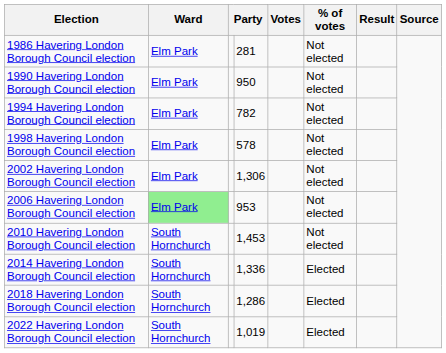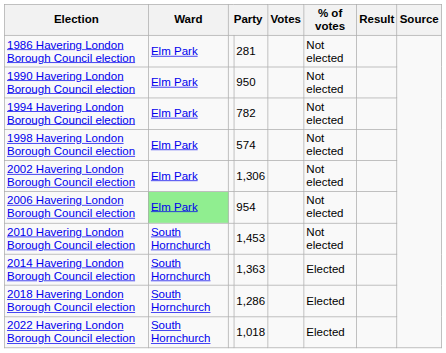 <table class="wikitable">
 <tr>
 <th>Election</th>
 <th>Ward</th>
 <th colspan=2>Party</th>
 <th>Votes</th>
 <th>% of votes</th>
 <th>Result</th>
 <th>Source</th>
 </tr>
 <tr>
 <td><a href='#'>1986 Havering London Borough Council election</a></td>
 <td><a href='#'>Elm Park</a></td>
 <td></td>
 <td>281</td>
 <td></td>
 <td>Not elected</td>
 <td></td>
 </tr>
 <tr>
 <td><a href='#'>1990 Havering London Borough Council election</a></td>
 <td><a href='#'>Elm Park</a></td>
 <td></td>
 <td>950</td>
 <td></td>
 <td>Not elected</td>
 <td></td>
 </tr>
 <tr>
 <td><a href='#'>1994 Havering London Borough Council election</a></td>
 <td><a href='#'>Elm Park</a></td>
 <td></td>
 <td>782</td>
 <td></td>
 <td>Not elected</td>
 <td></td>
 </tr>
 <tr>
 <td><a href='#'>1998 Havering London Borough Council election</a></td>
 <td><a href='#'>Elm Park</a></td>
 <td></td>
-<td>578</td>
+<td>574</td>
 <td></td>
 <td>Not elected</td>
 <td></td>
 </tr>
 <tr>
 <td><a href='#'>2002 Havering London Borough Council election</a></td>
 <td><a href='#'>Elm Park</a></td>
 <td></td>
 <td>1,306</td>
 <td></td>
 <td>Not elected</td>
 <td></td>
 </tr>
 <tr>
 <td><a href='#'>2006 Havering London Borough Council election</a></td>
 <td style="background: lightgreen;"><a href='#'>Elm Park</a></td>
 <td></td>
-<td>953</td>
+<td>954</td>
 <td></td>
 <td>Not elected</td>
 <td></td>
 </tr>
 <tr>
 <td><a href='#'>2010 Havering London Borough Council election</a></td>
 <td><a href='#'>South Hornchurch</a></td>
 <td></td>
 <td>1,453</td>
 <td></td>
 <td>Not elected</td>
 <td></td>
 </tr>
 <tr>
 <td><a href='#'>2014 Havering London Borough Council election</a></td>
 <td><a href='#'>South Hornchurch</a></td>
 <td></td>
-<td>1,336</td>
+<td>1,363</td>
 <td></td>
 <td>Elected</td>
 <td></td>
 </tr>
 <tr>
 <td><a href='#'>2018 Havering London Borough Council election</a></td>
 <td><a href='#'>South Hornchurch</a></td>
 <td></td>
 <td>1,286</td>
 <td></td>
 <td>Elected</td>
 <td></td>
 </tr>
 <tr>
 <td><a href='#'>2022 Havering London Borough Council election</a></td>
 <td><a href='#'>South Hornchurch</a></td>
 <td></td>
-<td>1,019</td>
+<td>1,018</td>
 <td></td>
 <td>Elected</td>
 <td></td>
 </tr>
 </table>
